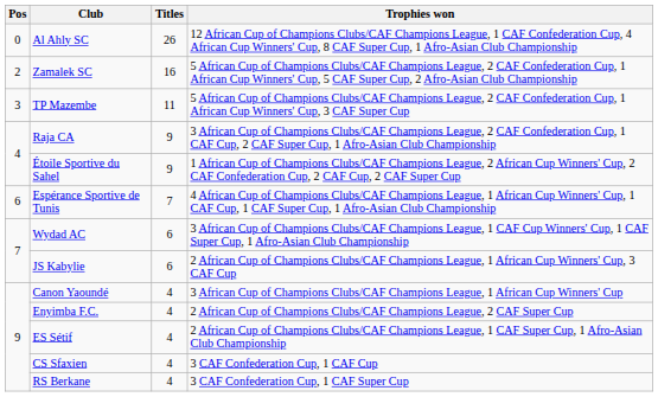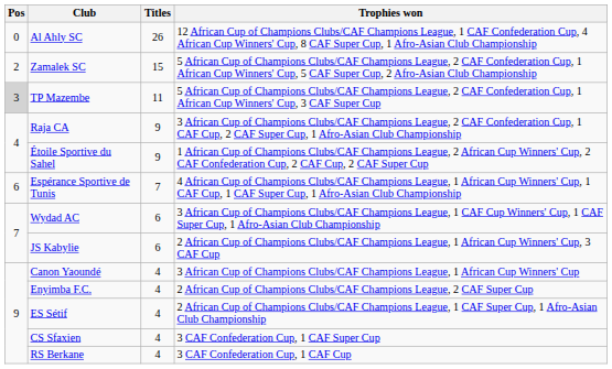 <table class="wikitable" style="text-align: left">
 <tr>
 <th width=2%>Pos</th>
 <th width=17%>Club</th>
 <th width=3%>Titles</th>
 <th width=65%>Trophies won</th>
 </tr>
 <tr>
 <td style="text-align:center;">0</td>
 <td> <a href='#'>Al Ahly SC</a></td>
 <td align=center>26</td>
 <td>12 <a href='#'>African Cup of Champions Clubs/CAF Champions League</a>, 1 <a href='#'>CAF Confederation Cup</a>, 4 <a href='#'>African Cup Winners' Cup</a>, 8 <a href='#'>CAF Super Cup</a>, 1 <a href='#'>Afro-Asian Club Championship</a></td>
 </tr>
 <tr>
 <td style="text-align:center;">2</td>
 <td> <a href='#'>Zamalek SC</a></td>
-<td align=center>16</td>
+<td align=center>15</td>
 <td>5 <a href='#'>African Cup of Champions Clubs/CAF Champions League</a>, 2 <a href='#'>CAF Confederation Cup</a>, 1 <a href='#'>African Cup Winners' Cup</a>, 5 <a href='#'>CAF Super Cup</a>, 2 <a href='#'>Afro-Asian Club Championship</a></td>
 </tr>
 <tr>
-<td style="text-align:center;">3</td>
+<td style="background: lightgrey; text-align:center;">3</td>
 <td> <a href='#'>TP Mazembe</a></td>
 <td align=center>11</td>
 <td>5 <a href='#'>African Cup of Champions Clubs/CAF Champions League</a>, 2 <a href='#'>CAF Confederation Cup</a>, 1 <a href='#'>African Cup Winners' Cup</a>, 3 <a href='#'>CAF Super Cup</a></td>
 </tr>
 <tr>
 <td rowspan="2" style="text-align:center;">4</td>
 <td> <a href='#'>Raja CA</a></td>
 <td align="center">9</td>
 <td>3 <a href='#'>African Cup of Champions Clubs/CAF Champions League</a>, 2 <a href='#'>CAF Confederation Cup</a>, 1 <a href='#'>CAF Cup</a>, 2 <a href='#'>CAF Super Cup</a>, 1 <a href='#'>Afro-Asian Club Championship</a></td>
 </tr>
 <tr>
 <td> <a href='#'>Étoile Sportive du Sahel</a></td>
 <td align="center">9</td>
 <td>1 <a href='#'>African Cup of Champions Clubs/CAF Champions League</a>, 2 <a href='#'>African Cup Winners' Cup</a>, 2 <a href='#'>CAF Confederation Cup</a>, 2 <a href='#'>CAF Cup</a>, 2 <a href='#'>CAF Super Cup</a></td>
 </tr>
 <tr>
 <td style="text-align:center;">6</td>
 <td> <a href='#'>Espérance Sportive de Tunis</a></td>
 <td align=center>7</td>
 <td>4 <a href='#'>African Cup of Champions Clubs/CAF Champions League</a>, 1 <a href='#'>African Cup Winners' Cup</a>, 1 <a href='#'>CAF Cup</a>, 1 <a href='#'>CAF Super Cup</a>, 1 <a href='#'>Afro-Asian Club Championship</a></td>
 </tr>
 <tr>
 <td rowspan="2" style="text-align:center;">7</td>
 <td> <a href='#'>Wydad AC</a></td>
 <td align="center">6</td>
 <td>3 <a href='#'>African Cup of Champions Clubs/CAF Champions League</a>, 1 <a href='#'>CAF Cup Winners' Cup</a>, 1 <a href='#'>CAF Super Cup</a>, 1 <a href='#'>Afro-Asian Club Championship</a></td>
 </tr>
 <tr>
 <td> <a href='#'>JS Kabylie</a></td>
 <td align="center">6</td>
 <td>2 <a href='#'>African Cup of Champions Clubs/CAF Champions League</a>, 1 <a href='#'>African Cup Winners' Cup</a>, 3 <a href='#'>CAF Cup</a></td>
 </tr>
 <tr>
 <td rowspan="5" style="text-align:center;">9</td>
 <td> <a href='#'>Canon Yaoundé</a></td>
 <td align=center>4</td>
 <td>3 <a href='#'>African Cup of Champions Clubs/CAF Champions League</a>, 1 <a href='#'>African Cup Winners' Cup</a></td>
 </tr>
 <tr>
 <td> <a href='#'>Enyimba F.C.</a></td>
 <td align="center">4</td>
 <td>2 <a href='#'>African Cup of Champions Clubs/CAF Champions League</a>, 2 <a href='#'>CAF Super Cup</a></td>
 </tr>
 <tr>
 <td> <a href='#'>ES Sétif</a></td>
 <td align=center>4</td>
 <td>2 <a href='#'>African Cup of Champions Clubs/CAF Champions League</a>, 1 <a href='#'>CAF Super Cup</a>, 1 <a href='#'>Afro-Asian Club Championship</a></td>
 </tr>
 <tr>
 <td> <a href='#'>CS Sfaxien</a></td>
 <td align=center>4</td>
-<td>3 <a href='#'>CAF Confederation Cup</a>, 1 <a href='#'>CAF Cup</a></td>
+<td>3 <a href='#'>CAF Confederation Cup</a>, 1 <a href='#'>CAF Super Cup</a></td>
 </tr>
 <tr>
 <td> <a href='#'>RS Berkane</a></td>
 <td align=center>4</td>
-<td>3 <a href='#'>CAF Confederation Cup</a>, 1 <a href='#'>CAF Super Cup</a></td>
+<td>3 <a href='#'>CAF Confederation Cup</a>, 1 <a href='#'>CAF Cup</a></td>
 </tr>
 </table>
